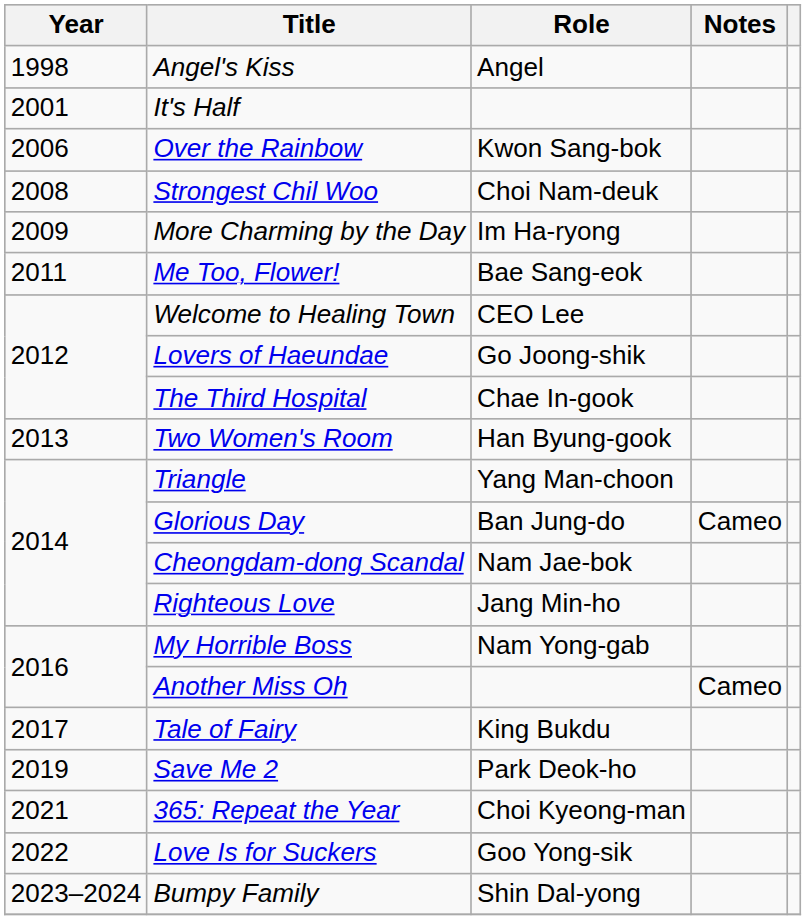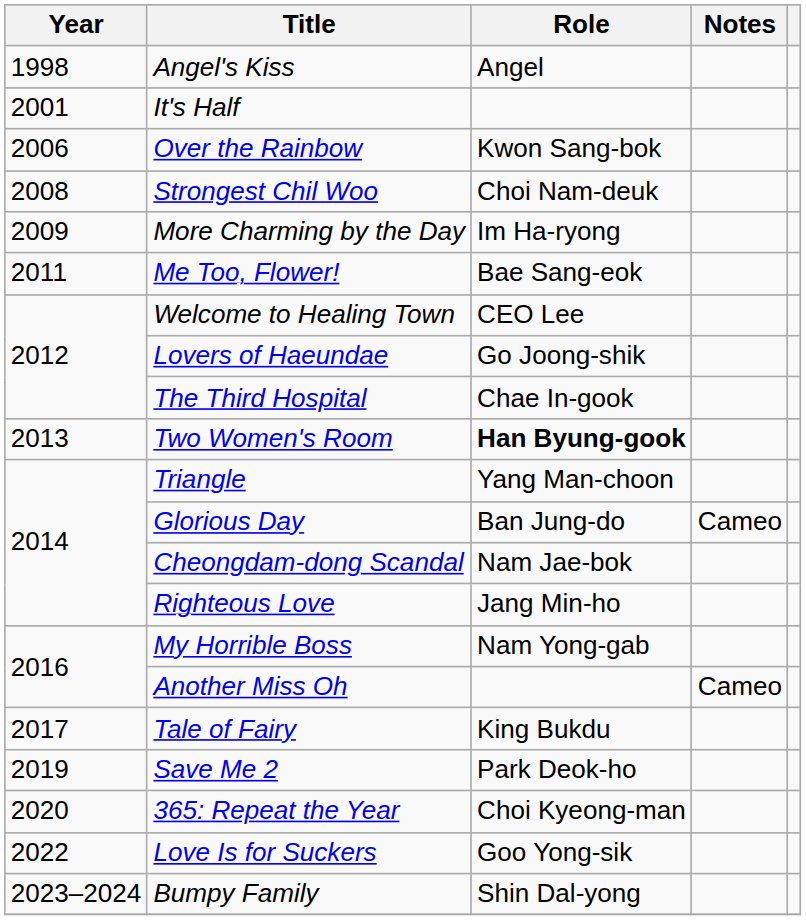 <table class="wikitable">
 <tr>
 <th>Year</th>
 <th>Title</th>
 <th>Role</th>
 <th>Notes</th>
 <th scope="col" class="unsortable"></th>
 </tr>
 <tr>
 <td>1998</td>
 <td><em>Angel's Kiss</em></td>
 <td>Angel</td>
 <td></td>
 <td></td>
 </tr>
 <tr>
 <td>2001</td>
 <td><em>It's Half</em></td>
 <td></td>
 <td></td>
 <td></td>
 </tr>
 <tr>
 <td>2006</td>
 <td><em><a href='#'>Over the Rainbow</a></em></td>
 <td>Kwon Sang-bok</td>
 <td></td>
 <td style="text-align:center"></td>
 </tr>
 <tr>
 <td>2008</td>
 <td><em><a href='#'>Strongest Chil Woo</a></em></td>
 <td>Choi Nam-deuk</td>
 <td></td>
 <td></td>
 </tr>
 <tr>
 <td>2009</td>
 <td><em>More Charming by the Day</em></td>
 <td>Im Ha-ryong</td>
 <td></td>
 <td></td>
 </tr>
 <tr>
 <td>2011</td>
 <td><em><a href='#'>Me Too, Flower!</a></em></td>
 <td>Bae Sang-eok</td>
 <td></td>
 <td></td>
 </tr>
 <tr>
 <td rowspan=3>2012</td>
 <td><em>Welcome to Healing Town</em></td>
 <td>CEO Lee</td>
 <td></td>
 <td></td>
 </tr>
 <tr>
 <td><em><a href='#'>Lovers of Haeundae</a></em></td>
 <td>Go Joong-shik</td>
 <td></td>
 <td></td>
 </tr>
 <tr>
 <td><em><a href='#'>The Third Hospital</a></em></td>
 <td>Chae In-gook</td>
 <td></td>
 <td></td>
 </tr>
 <tr>
 <td>2013</td>
 <td><em><a href='#'>Two Women's Room</a></em></td>
-<td>Han Byung-gook</td>
+<td><strong>Han Byung-gook</strong></td>
 <td></td>
 <td></td>
 </tr>
 <tr>
 <td rowspan=4>2014</td>
 <td><em><a href='#'>Triangle</a></em></td>
 <td>Yang Man-choon</td>
 <td></td>
 <td></td>
 </tr>
 <tr>
 <td><em><a href='#'>Glorious Day</a></em></td>
 <td>Ban Jung-do</td>
 <td>Cameo</td>
 <td></td>
 </tr>
 <tr>
 <td><em><a href='#'>Cheongdam-dong Scandal</a></em></td>
 <td>Nam Jae-bok</td>
 <td></td>
 <td></td>
 </tr>
 <tr>
 <td><em><a href='#'>Righteous Love</a></em></td>
 <td>Jang Min-ho</td>
 <td></td>
 <td></td>
 </tr>
 <tr>
 <td rowspan=2>2016</td>
 <td><em><a href='#'>My Horrible Boss</a></em></td>
 <td>Nam Yong-gab</td>
 <td></td>
 <td></td>
 </tr>
 <tr>
 <td><em><a href='#'>Another Miss Oh</a></em></td>
 <td></td>
 <td>Cameo</td>
 <td></td>
 </tr>
 <tr>
 <td>2017</td>
 <td><em><a href='#'>Tale of Fairy</a></em></td>
 <td>King Bukdu</td>
 <td></td>
 <td style="text-align:center"></td>
 </tr>
 <tr>
 <td>2019</td>
 <td><em><a href='#'>Save Me 2</a></em></td>
 <td>Park Deok-ho</td>
 <td></td>
 <td></td>
 </tr>
 <tr>
-<td>2021</td>
+<td>2020</td>
 <td><em><a href='#'>365: Repeat the Year</a></em></td>
 <td>Choi Kyeong-man</td>
 <td></td>
 <td></td>
 </tr>
 <tr>
 <td>2022</td>
 <td><em><a href='#'>Love Is for Suckers</a></em></td>
 <td>Goo Yong-sik</td>
 <td></td>
 <td style="text-align:center"></td>
 </tr>
 <tr>
 <td>2023–2024</td>
 <td><em>Bumpy Family</em></td>
 <td>Shin Dal-yong</td>
 <td></td>
 <td style="text-align:center"></td>
 </tr>
 <tr>
 </tr>
 </table>
